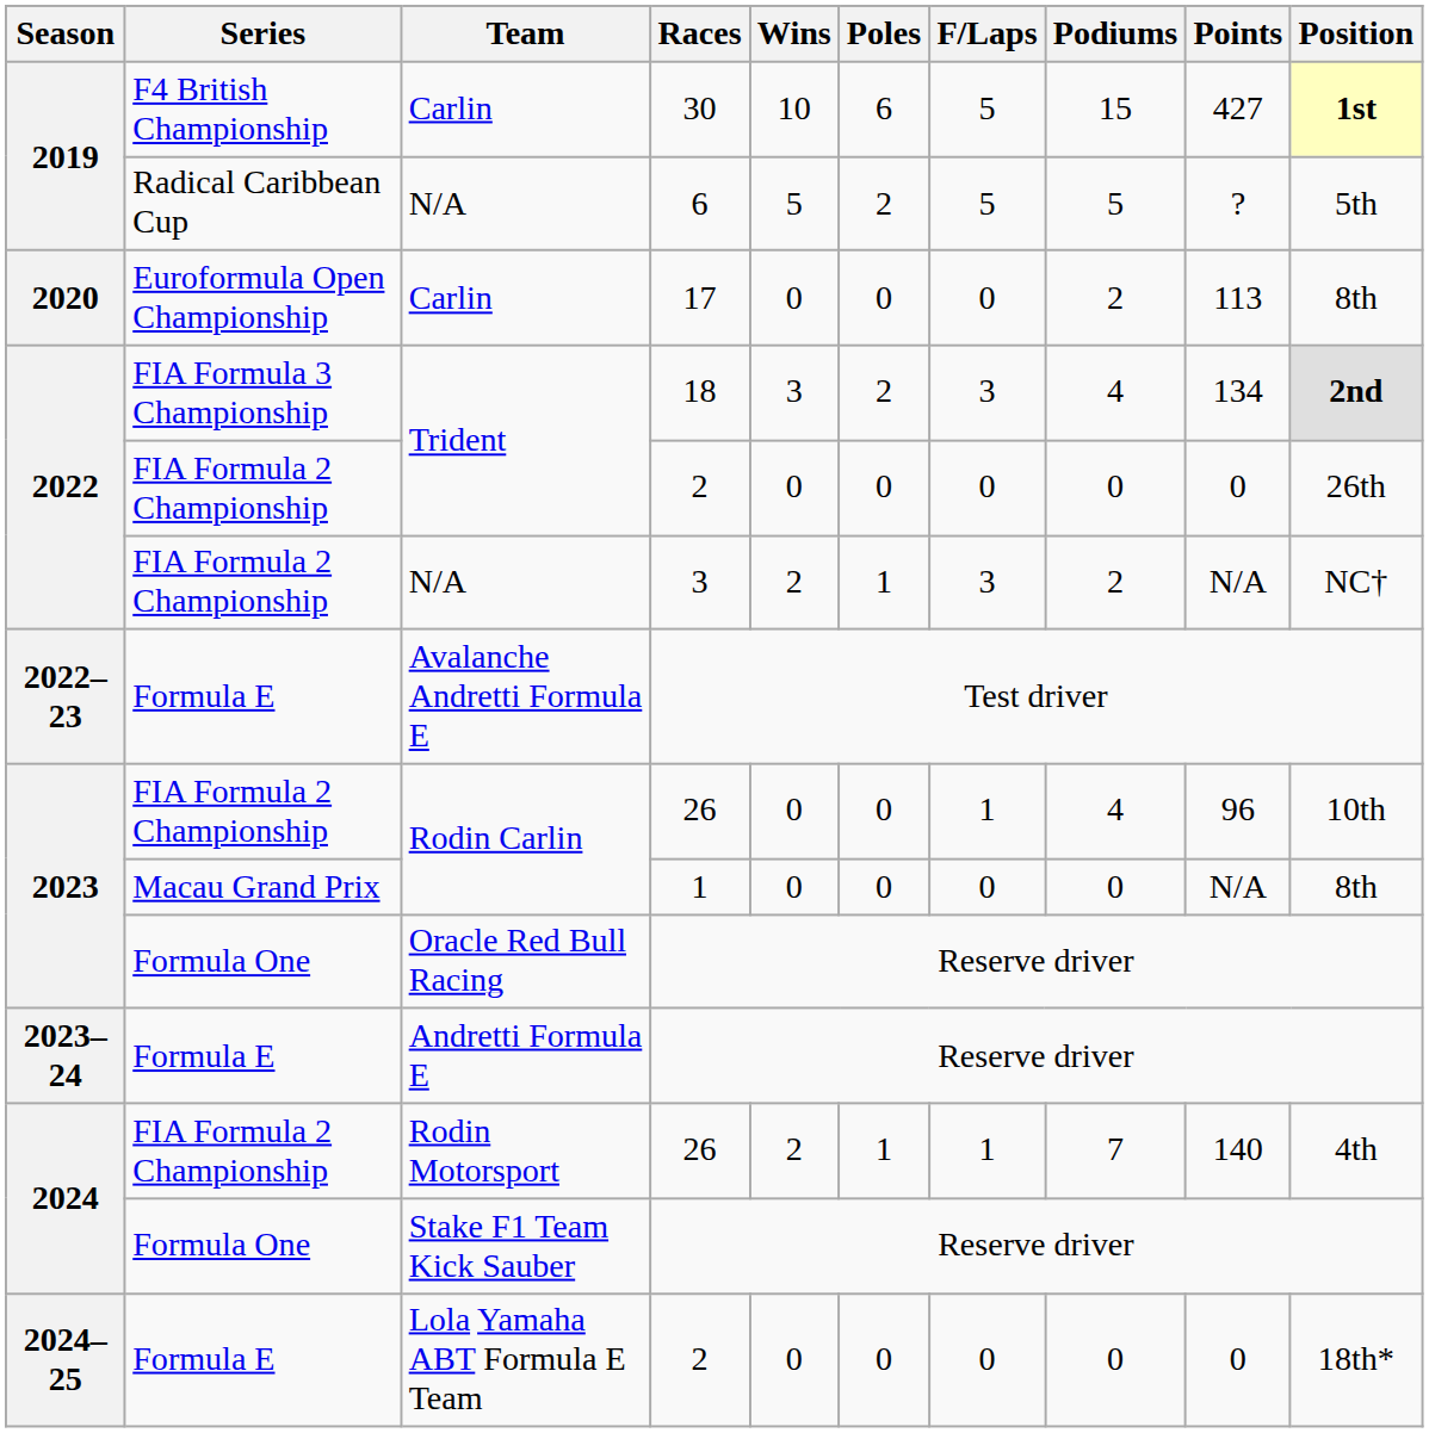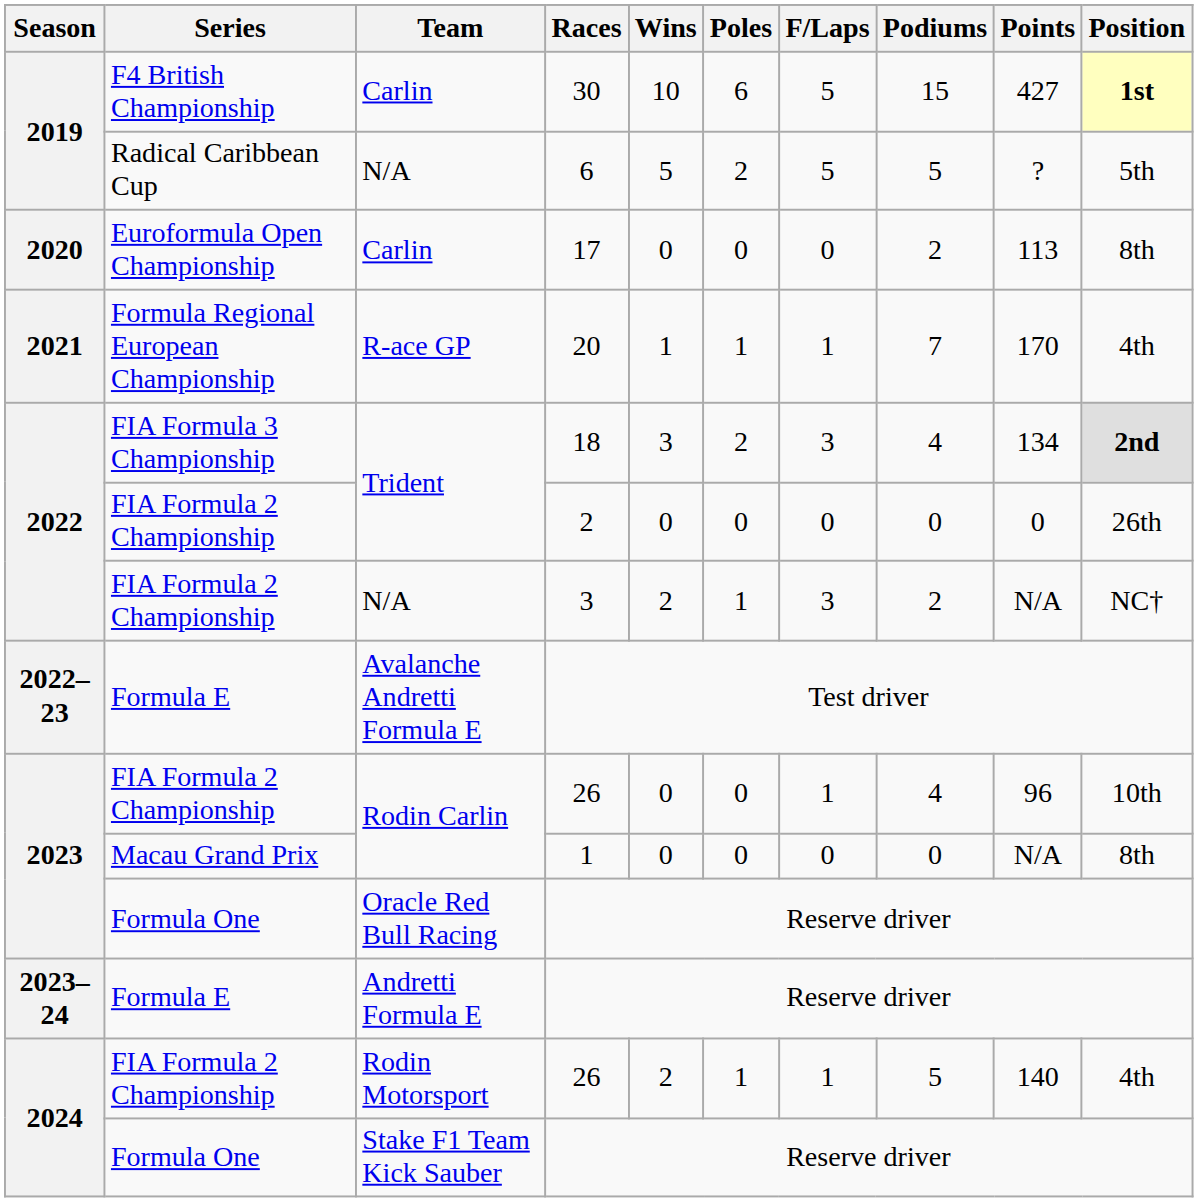 <table class="wikitable" style="font-size: 90%; text-align:center">
 <tr>
 <th scope="col">Season</th>
 <th scope="col">Series</th>
 <th scope="col">Team</th>
 <th scope="col">Races</th>
 <th scope="col">Wins</th>
 <th scope="col">Poles</th>
 <th scope="col">F/Laps</th>
 <th scope="col">Podiums</th>
 <th scope="col">Points</th>
 <th scope="col">Position</th>
 </tr>
 <tr>
 <th scope="row" rowspan="2">2019</th>
 <td style="text-align:left;"><a href='#'>F4 British Championship</a></td>
 <td style="text-align:left;"><a href='#'>Carlin</a></td>
 <td>30</td>
 <td>10</td>
 <td>6</td>
 <td>5</td>
 <td>15</td>
 <td>427</td>
 <td style="background:#FFFFBF;"><strong>1st</strong></td>
 </tr>
 <tr>
 <td style="text-align:left;">Radical Caribbean Cup</td>
 <td style="text-align:left;">N/A</td>
 <td>6</td>
 <td>5</td>
 <td>2</td>
 <td>5</td>
 <td>5</td>
 <td>?</td>
 <td>5th</td>
 </tr>
 <tr>
 <th scope="row">2020</th>
 <td style="text-align:left;"><a href='#'>Euroformula Open Championship</a></td>
 <td style="text-align:left;"><a href='#'>Carlin</a></td>
 <td>17</td>
 <td>0</td>
 <td>0</td>
 <td>0</td>
 <td>2</td>
 <td>113</td>
 <td>8th</td>
+</tr>
+<tr>
+<th scope="row">2021</th>
+<td style="text-align:left;"><a href='#'>Formula Regional European Championship</a></td>
+<td style="text-align:left;"><a href='#'>R-ace GP</a></td>
+<td>20</td>
+<td>1</td>
+<td>1</td>
+<td>1</td>
+<td>7</td>
+<td>170</td>
+<td>4th</td>
 </tr>
 <tr>
 <th scope="row" rowspan="3">2022</th>
 <td style="text-align:left;"><a href='#'>FIA Formula 3 Championship</a></td>
 <td style="text-align:left;" rowspan="2"><a href='#'>Trident</a></td>
 <td>18</td>
 <td>3</td>
 <td>2</td>
 <td>3</td>
 <td>4</td>
 <td>134</td>
 <td style="background:#DFDFDF;"><strong>2nd</strong></td>
 </tr>
 <tr>
 <td style="text-align:left;"><a href='#'>FIA Formula 2 Championship</a></td>
 <td>2</td>
 <td>0</td>
 <td>0</td>
 <td>0</td>
 <td>0</td>
 <td>0</td>
 <td>26th</td>
 </tr>
 <tr>
 <td style="text-align:left;"><a href='#'>FIA Formula 2 Championship</a></td>
 <td style="text-align:left;">N/A</td>
 <td>3</td>
 <td>2</td>
 <td>1</td>
 <td>3</td>
 <td>2</td>
 <td>N/A</td>
 <td>NC†</td>
 </tr>
 <tr>
 <th scope="row">2022–23</th>
 <td style="text-align:left;"><a href='#'>Formula E</a></td>
 <td style="text-align:left;"><a href='#'>Avalanche Andretti Formula E</a></td>
 <td colspan="7">Test driver</td>
 </tr>
 <tr>
 <th scope="row" rowspan="3">2023</th>
 <td style="text-align:left;"><a href='#'>FIA Formula 2 Championship</a></td>
 <td style="text-align:left;" rowspan="2"><a href='#'>Rodin Carlin</a></td>
 <td>26</td>
 <td>0</td>
 <td>0</td>
 <td>1</td>
 <td>4</td>
 <td>96</td>
 <td>10th</td>
 </tr>
 <tr>
 <td style="text-align:left;"><a href='#'>Macau Grand Prix</a></td>
 <td>1</td>
 <td>0</td>
 <td>0</td>
 <td>0</td>
 <td>0</td>
 <td>N/A</td>
 <td>8th</td>
 </tr>
 <tr>
 <td style="text-align:left;"><a href='#'>Formula One</a></td>
 <td style="text-align:left;"><a href='#'>Oracle Red Bull Racing</a></td>
 <td colspan="7">Reserve driver</td>
 </tr>
 <tr>
 <th scope="row">2023–24</th>
 <td style="text-align:left;"><a href='#'>Formula E</a></td>
 <td style="text-align:left;"><a href='#'>Andretti Formula E</a></td>
 <td colspan="7">Reserve driver</td>
 </tr>
 <tr>
 <th scope="row" rowspan="2">2024</th>
 <td style="text-align:left;"><a href='#'>FIA Formula 2 Championship</a></td>
 <td style="text-align:left;"><a href='#'>Rodin Motorsport</a></td>
 <td>26</td>
 <td>2</td>
 <td>1</td>
 <td>1</td>
-<td>7</td>
+<td>5</td>
 <td>140</td>
 <td>4th</td>
 </tr>
 <tr>
 <td style="text-align:left;"><a href='#'>Formula One</a></td>
 <td style="text-align:left;"><a href='#'>Stake F1 Team Kick Sauber</a></td>
 <td colspan="7">Reserve driver</td>
 </tr>
-<tr>
-<th scope="row">2024–25</th>
-<td style="text-align:left;"><a href='#'>Formula E</a></td>
-<td style="text-align:left;"><a href='#'>Lola</a> <a href='#'>Yamaha</a> <a href='#'>ABT</a> Formula E Team</td>
-<td>2</td>
-<td>0</td>
-<td>0</td>
-<td>0</td>
-<td>0</td>
-<td>0</td>
-<td>18th*</td>
-</tr>
 </table>
